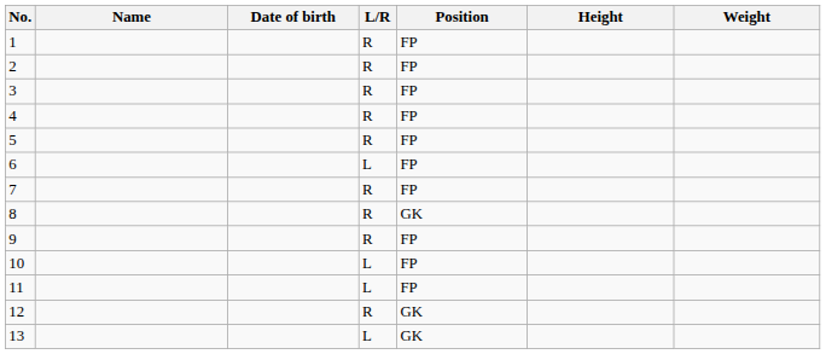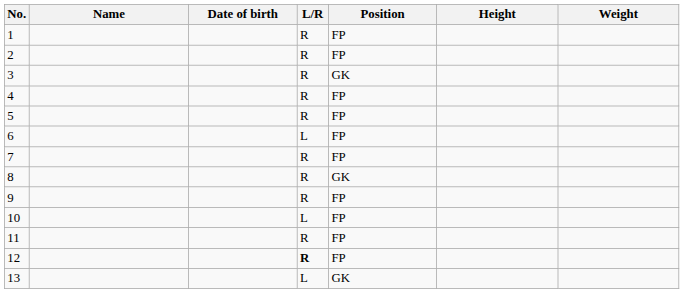 <table class=wikitable sortable style=font-size:100%; text-align:center;>
 <tr>
 <th>No.</th>
 <th style=width:12em>Name</th>
 <th style=width:8em>Date of birth</th>
 <th style=width:2em>L/R</th>
 <th style=width:8em>Position</th>
 <th style=width:9em>Height</th>
 <th style=width:9em>Weight</th>
 </tr>
 <tr>
 <td>1</td>
 <td align=left></td>
 <td></td>
 <td>R</td>
 <td>FP</td>
 <td></td>
 <td></td>
 </tr>
 <tr>
 <td>2</td>
 <td align=left></td>
 <td></td>
 <td>R</td>
 <td>FP</td>
 <td></td>
 <td></td>
 </tr>
 <tr>
 <td>3</td>
 <td align=left></td>
 <td></td>
 <td>R</td>
-<td>FP</td>
+<td>GK</td>
 <td></td>
 <td></td>
 </tr>
 <tr>
 <td>4</td>
 <td align=left></td>
 <td></td>
 <td>R</td>
 <td>FP</td>
 <td></td>
 <td></td>
 </tr>
 <tr>
 <td>5</td>
 <td align=left></td>
 <td></td>
 <td>R</td>
 <td>FP</td>
 <td></td>
 <td></td>
 </tr>
 <tr>
 <td>6</td>
 <td align=left></td>
 <td></td>
 <td>L</td>
 <td>FP</td>
 <td></td>
 <td></td>
 </tr>
 <tr>
 <td>7</td>
 <td align=left></td>
 <td></td>
 <td>R</td>
 <td>FP</td>
 <td></td>
 <td></td>
 </tr>
 <tr>
 <td>8</td>
 <td align=left></td>
 <td></td>
 <td>R</td>
 <td>GK</td>
 <td></td>
 <td></td>
 </tr>
 <tr>
 <td>9</td>
 <td align=left></td>
 <td></td>
 <td>R</td>
 <td>FP</td>
 <td></td>
 <td></td>
 </tr>
 <tr>
 <td>10</td>
 <td align=left></td>
 <td></td>
 <td>L</td>
 <td>FP</td>
 <td></td>
 <td></td>
 </tr>
 <tr>
 <td>11</td>
 <td align=left></td>
 <td></td>
-<td>L</td>
+<td>R</td>
 <td>FP</td>
 <td></td>
 <td></td>
 </tr>
 <tr>
 <td>12</td>
 <td align=left></td>
 <td></td>
-<td>R</td>
-<td>GK</td>
+<td><strong>R</strong></td>
+<td>FP</td>
 <td></td>
 <td></td>
 </tr>
 <tr>
 <td>13</td>
 <td align=left></td>
 <td></td>
 <td>L</td>
 <td>GK</td>
 <td></td>
 <td></td>
 </tr>
 </table>
